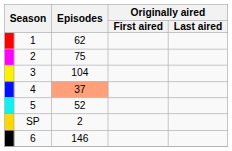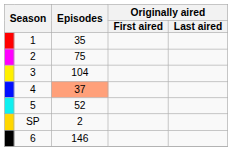 <table class="wikitable" style="text-align:center">
 <tr>
 <th style="padding: 0 8px"  colspan="2" rowspan="2">Season</th>
 <th style="padding: 0 8px" rowspan="2">Episodes</th>
 <th colspan="2">Originally aired</th>
 </tr>
 <tr>
 <th style="padding: 0 8px">First aired</th>
 <th style="padding: 0 8px">Last aired</th>
 </tr>
 <tr>
 <td style="background:#FF0000"></td>
 <td align="center">1</td>
-<td align="center">62</td>
+<td align="center">35</td>
 <td align="center"></td>
 <td align="center"></td>
 </tr>
 <tr>
 <td style="background:#FF00FF"></td>
 <td align="center">2</td>
 <td align="center">75</td>
 <td align="center"></td>
 <td align="center"></td>
 </tr>
 <tr>
 <td style="background:#FFF000"></td>
 <td align="center">3</td>
 <td align="center">104</td>
 <td align="center"></td>
 <td align="center"></td>
 </tr>
 <tr>
 <td style="background:#000FFF"></td>
 <td align="center">4</td>
 <td align="center" style="background: lightsalmon;">37</td>
 <td align="center"></td>
 <td align="center"></td>
 </tr>
 <tr>
 <td style="background:#0FF0F0"></td>
 <td align="center">5</td>
 <td align="center">52</td>
 <td align="center"></td>
 <td align="center"></td>
 </tr>
 <tr>
 <td style="background:gold"></td>
 <td align="center">SP</td>
 <td align="center">2</td>
 <td align="center"></td>
 <td align="center"></td>
 </tr>
 <tr>
 <td style="background:black"></td>
 <td align="center">6</td>
 <td align="center">146</td>
 <td align="center"></td>
 <td align="center"></td>
 </tr>
 <tr>
 </tr>
 </table>
